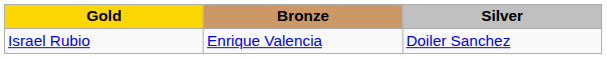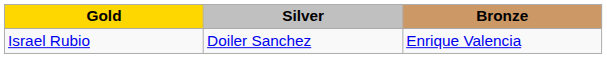 <table class="wikitable" style="text-align:left">
 <tr align="center">
 <td width=200 bgcolor=gold><strong>Gold</strong></td>
+<td width=200 bgcolor=silver><strong>Silver</strong></td>
 <td width=200 bgcolor=CC9966><strong>Bronze</strong></td>
-<td width=200 bgcolor=silver><strong>Silver</strong></td>
 </tr>
 <tr>
 <td><a href='#'>Israel Rubio</a><br><em></em></td>
+<td><a href='#'>Doiler Sanchez</a><br><em></em></td>
 <td><a href='#'>Enrique Valencia</a><br><em></em></td>
-<td><a href='#'>Doiler Sanchez</a><br><em></em></td>
 </tr>
 </table>
